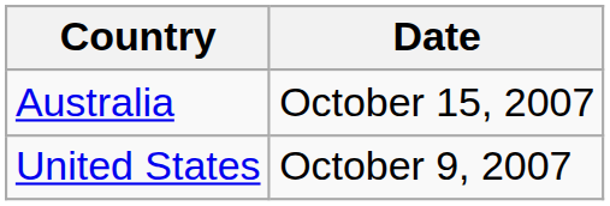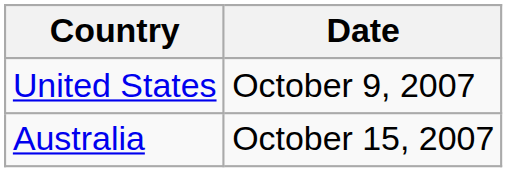 <table class="wikitable">
 <tr>
 <th>Country</th>
 <th>Date</th>
 </tr>
 <tr>
+<td><a href='#'>United States</a></td>
+<td>October 9, 2007</td>
+</tr>
+<tr>
 <td><a href='#'>Australia</a></td>
 <td>October 15, 2007</td>
 </tr>
-<tr>
-<td><a href='#'>United States</a></td>
-<td>October 9, 2007</td>
-</tr>
 </table>
